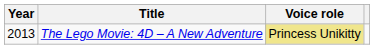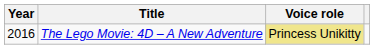 <table class="wikitable">
 <tr>
 <th>Year</th>
 <th>Title</th>
 <th>Voice role</th>
 <th></th>
 </tr>
 <tr>
-<td>2013</td>
+<td>2016</td>
 <td><em><a href='#'>The Lego Movie: 4D – A New Adventure</a></em></td>
 <td style="background: khaki;">Princess Unikitty</td>
 <td style="text-align: center;"></td>
 </tr>
 </table>
